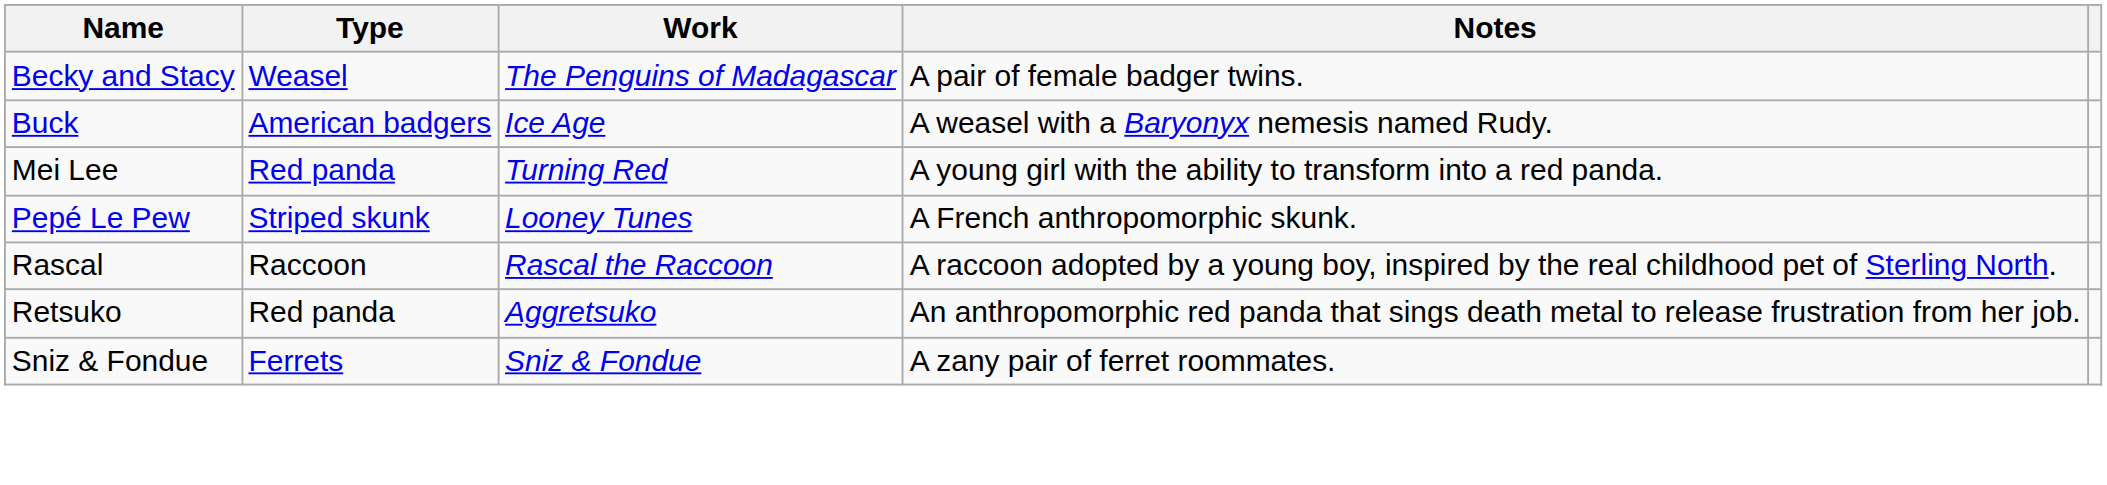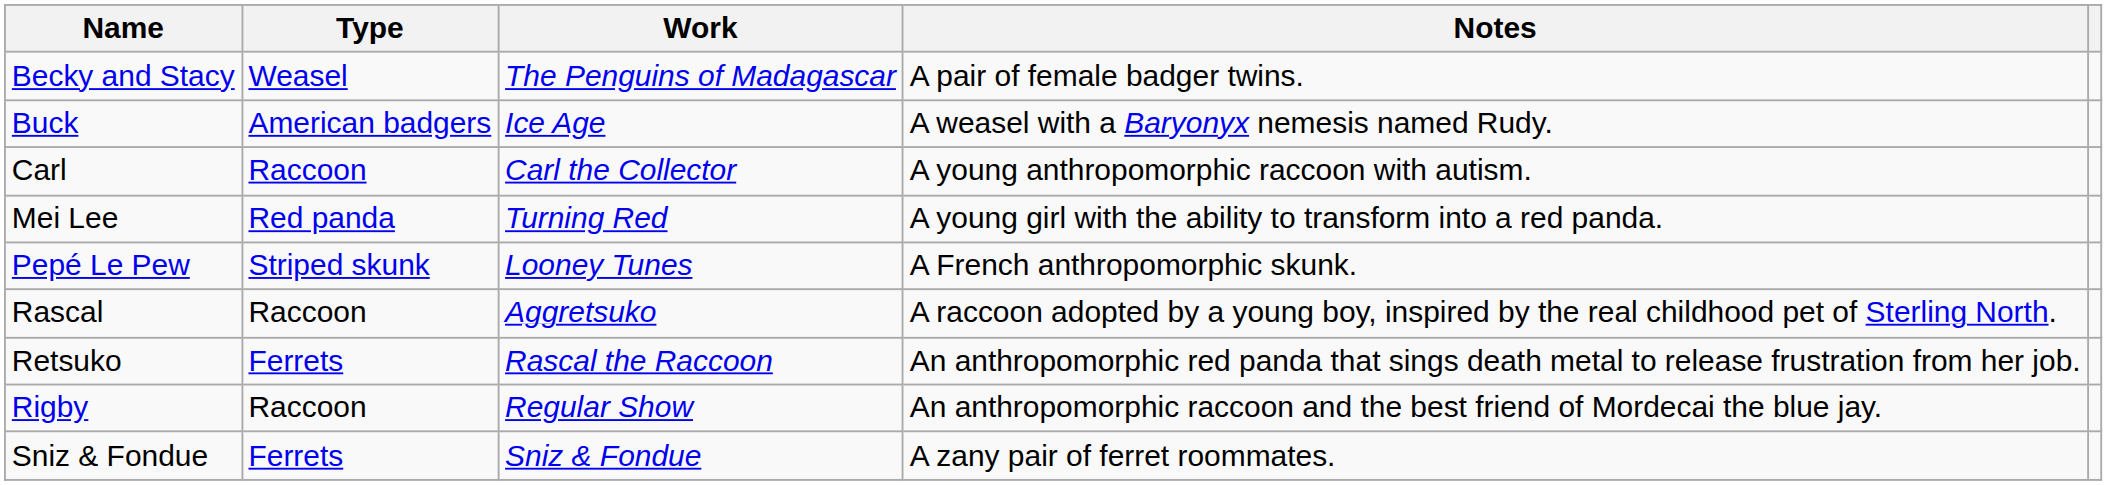 <table class="wikitable sortable">
 <tr>
 <th>Name</th>
 <th>Type</th>
 <th>Work</th>
 <th>Notes</th>
 <th></th>
 </tr>
 <tr>
 <td><a href='#'>Becky and Stacy</a></td>
 <td><a href='#'>Weasel</a></td>
 <td><em><a href='#'>The Penguins of Madagascar</a></em></td>
 <td>A pair of female badger twins.</td>
 <td></td>
 </tr>
 <tr>
 <td><a href='#'>Buck</a></td>
 <td><a href='#'>American badgers</a></td>
 <td><em><a href='#'>Ice Age</a></em></td>
 <td>A weasel with a <em><a href='#'>Baryonyx</a></em> nemesis named Rudy.</td>
 <td></td>
 </tr>
 <tr>
+<td>Carl</td>
+<td><a href='#'>Raccoon</a></td>
+<td><em><a href='#'>Carl the Collector</a></em></td>
+<td>A young anthropomorphic raccoon with autism.</td>
+<td></td>
+</tr>
+<tr>
 <td>Mei Lee</td>
 <td><a href='#'>Red panda</a></td>
 <td><em><a href='#'>Turning Red</a></em></td>
 <td>A young girl with the ability to transform into a red panda.</td>
 <td></td>
 </tr>
 <tr>
 <td><a href='#'>Pepé Le Pew</a></td>
 <td><a href='#'>Striped skunk</a></td>
 <td><em><a href='#'>Looney Tunes</a></em></td>
 <td>A French anthropomorphic skunk.</td>
 <td></td>
 </tr>
 <tr>
 <td>Rascal</td>
 <td>Raccoon</td>
-<td><em><a href='#'>Rascal the Raccoon</a></em></td>
+<td><em><a href='#'>Aggretsuko</a></em></td>
 <td>A raccoon adopted by a young boy, inspired by the real childhood pet of <a href='#'>Sterling North</a>.</td>
 <td></td>
 </tr>
 <tr>
 <td>Retsuko</td>
-<td>Red panda</td>
-<td><em><a href='#'>Aggretsuko</a></em></td>
+<td><a href='#'>Ferrets</a></td>
+<td><em><a href='#'>Rascal the Raccoon</a></em></td>
 <td>An anthropomorphic red panda that sings death metal to release frustration from her job.</td>
+<td></td>
+</tr>
+<tr>
+<td><a href='#'>Rigby</a></td>
+<td>Raccoon</td>
+<td><em><a href='#'>Regular Show</a></em></td>
+<td>An anthropomorphic raccoon and the best friend of Mordecai the blue jay.</td>
 <td></td>
 </tr>
 <tr>
 <td>Sniz & Fondue</td>
 <td><a href='#'>Ferrets</a></td>
 <td><em><a href='#'>Sniz & Fondue</a></em></td>
 <td>A zany pair of ferret roommates.</td>
 <td></td>
 </tr>
 </table>
